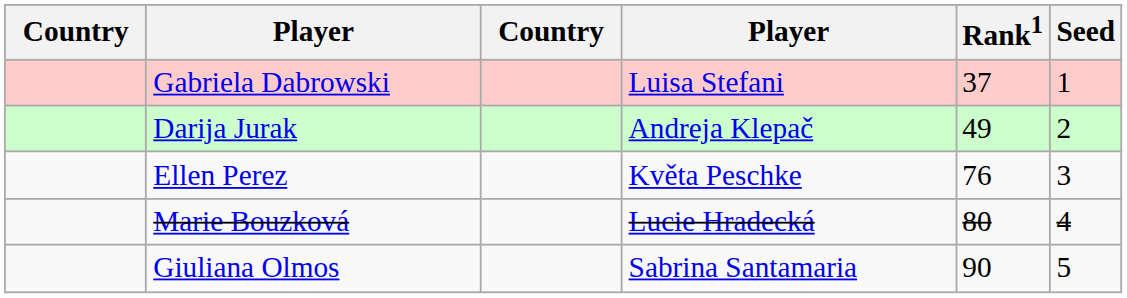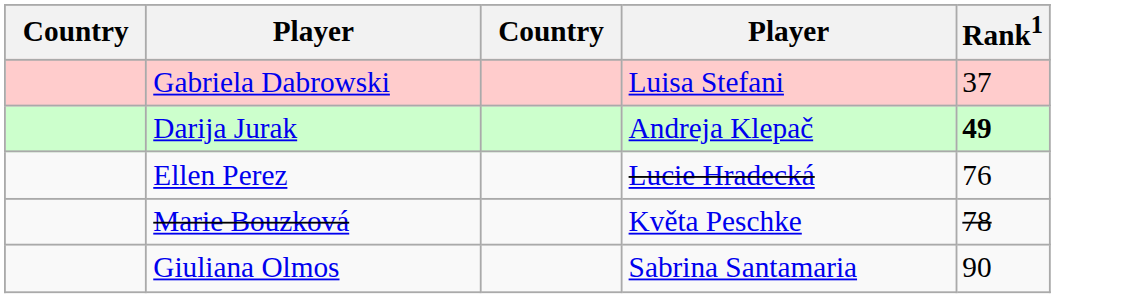 <table class="sortable wikitable">
 <tr>
 <th width="70">Country</th>
 <th width="175">Player</th>
 <th width="70">Country</th>
 <th width="175">Player</th>
 <th>Rank<sup>1</sup></th>
-<th>Seed</th>
 </tr>
 <tr bgcolor=#fcc>
 <td></td>
 <td><a href='#'>Gabriela Dabrowski</a></td>
 <td></td>
 <td><a href='#'>Luisa Stefani</a></td>
 <td>37</td>
-<td>1</td>
 </tr>
 <tr bgcolor=#cfc>
 <td></td>
 <td><a href='#'>Darija Jurak</a></td>
 <td></td>
 <td><a href='#'>Andreja Klepač</a></td>
-<td>49</td>
-<td>2</td>
+<td><strong>49</strong></td>
 </tr>
 <tr>
 <td></td>
 <td><a href='#'>Ellen Perez</a></td>
 <td></td>
-<td><a href='#'>Květa Peschke</a></td>
+<td><s><a href='#'>Lucie Hradecká</a></s></td>
 <td>76</td>
-<td>3</td>
 </tr>
 <tr>
 <td><s></s></td>
 <td><s><a href='#'>Marie Bouzková</a></s></td>
 <td><s></s></td>
-<td><s><a href='#'>Lucie Hradecká</a></s></td>
-<td><s>80</s></td>
-<td><s>4</s></td>
+<td><a href='#'>Květa Peschke</a></td>
+<td><s>78</s></td>
 </tr>
 <tr>
 <td></td>
 <td><a href='#'>Giuliana Olmos</a></td>
 <td></td>
 <td><a href='#'>Sabrina Santamaria</a></td>
 <td>90</td>
-<td>5</td>
 </tr>
 </table>
